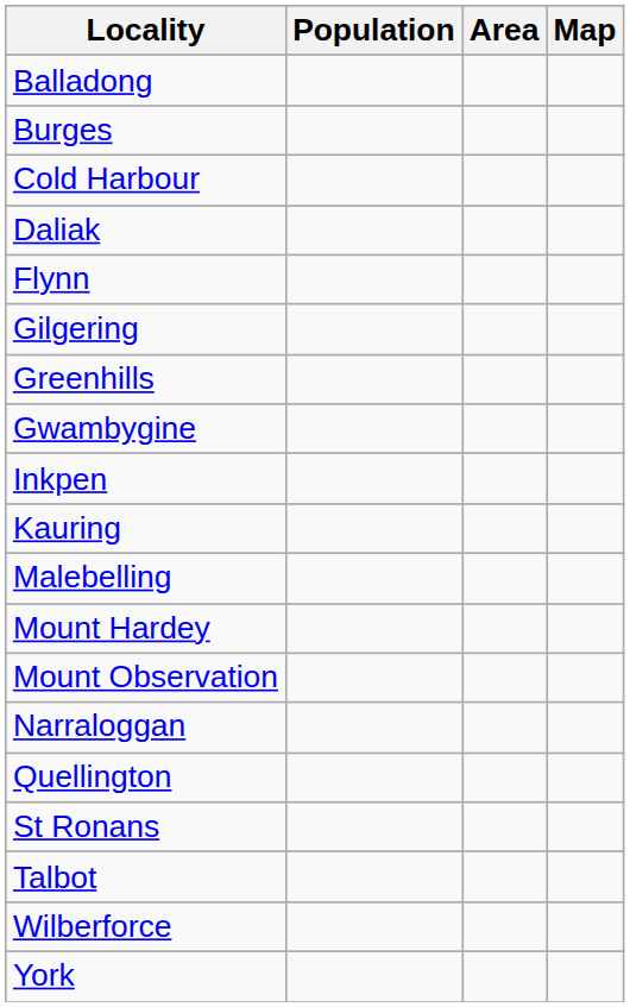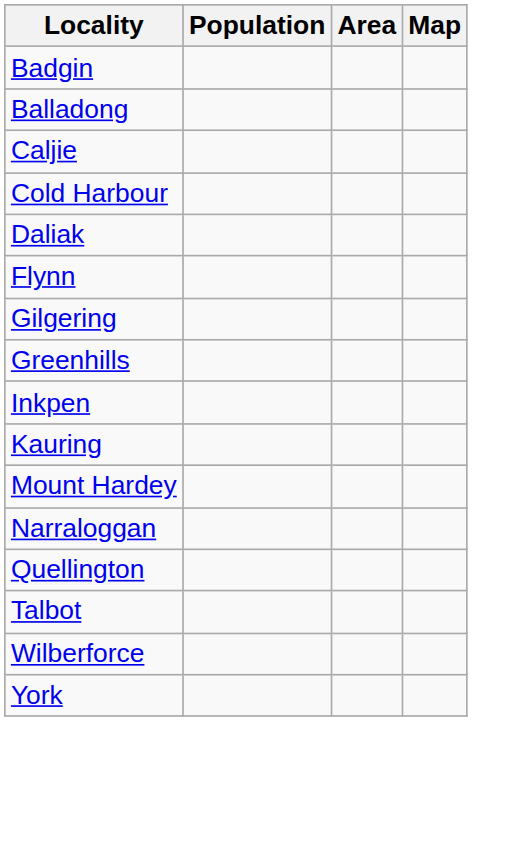 <table class="wikitable sortable">
 <tr>
 <th>Locality</th>
 <th data-sort-type=number>Population</th>
 <th data-sort-type=number>Area</th>
 <th>Map</th>
 </tr>
 <tr>
+<td><a href='#'>Badgin</a></td>
+<td></td>
+<td></td>
+<td></td>
+</tr>
+<tr>
 <td><a href='#'>Balladong</a></td>
 <td></td>
 <td></td>
 <td></td>
 </tr>
 <tr>
-<td><a href='#'>Burges</a></td>
+<td><a href='#'>Caljie</a></td>
 <td></td>
 <td></td>
 <td></td>
 </tr>
 <tr>
 <td><a href='#'>Cold Harbour</a></td>
 <td></td>
 <td></td>
 <td></td>
 </tr>
 <tr>
 <td><a href='#'>Daliak</a></td>
 <td></td>
 <td></td>
 <td></td>
 </tr>
 <tr>
 <td><a href='#'>Flynn</a></td>
 <td></td>
 <td></td>
 <td></td>
 </tr>
 <tr>
 <td><a href='#'>Gilgering</a></td>
 <td></td>
 <td></td>
 <td></td>
 </tr>
 <tr>
 <td><a href='#'>Greenhills</a></td>
 <td></td>
 <td></td>
 <td></td>
 </tr>
 <tr>
-<td><a href='#'>Gwambygine</a></td>
-<td></td>
-<td></td>
-<td></td>
-</tr>
-<tr>
 <td><a href='#'>Inkpen</a></td>
 <td></td>
 <td></td>
 <td></td>
 </tr>
 <tr>
 <td><a href='#'>Kauring</a></td>
 <td></td>
 <td></td>
 <td></td>
 </tr>
 <tr>
-<td><a href='#'>Malebelling</a></td>
-<td></td>
-<td></td>
-<td></td>
-</tr>
-<tr>
 <td><a href='#'>Mount Hardey</a></td>
-<td></td>
-<td></td>
-<td></td>
-</tr>
-<tr>
-<td><a href='#'>Mount Observation</a></td>
 <td></td>
 <td></td>
 <td></td>
 </tr>
 <tr>
 <td><a href='#'>Narraloggan</a></td>
 <td></td>
 <td></td>
 <td></td>
 </tr>
 <tr>
 <td><a href='#'>Quellington</a></td>
-<td></td>
-<td></td>
-<td></td>
-</tr>
-<tr>
-<td><a href='#'>St Ronans</a></td>
 <td></td>
 <td></td>
 <td></td>
 </tr>
 <tr>
 <td><a href='#'>Talbot</a></td>
 <td></td>
 <td></td>
 <td></td>
 </tr>
 <tr>
 <td><a href='#'>Wilberforce</a></td>
 <td></td>
 <td></td>
 <td></td>
 </tr>
 <tr>
 <td><a href='#'>York</a></td>
 <td></td>
 <td></td>
 <td></td>
 </tr>
 </table>
